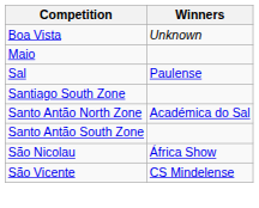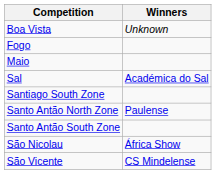 <table class="wikitable">
 <tr>
 <th>Competition</th>
 <th>Winners</th>
 </tr>
 <tr>
 <td><a href='#'>Boa Vista</a></td>
 <td><em>Unknown</em></td>
 </tr>
 <tr>
+<td><a href='#'>Fogo</a></td>
+<td></td>
+</tr>
+<tr>
 <td><a href='#'>Maio</a></td>
 <td></td>
 </tr>
 <tr>
 <td><a href='#'>Sal</a></td>
-<td><a href='#'>Paulense</a></td>
+<td><a href='#'>Académica do Sal</a></td>
 </tr>
 <tr>
 <td><a href='#'>Santiago South Zone</a></td>
 <td></td>
 </tr>
 <tr>
 <td><a href='#'>Santo Antão North Zone</a></td>
-<td><a href='#'>Académica do Sal</a></td>
+<td><a href='#'>Paulense</a></td>
 </tr>
 <tr>
 <td><a href='#'>Santo Antão South Zone</a></td>
 <td></td>
 </tr>
 <tr>
 <td><a href='#'>São Nicolau</a></td>
 <td><a href='#'>África Show</a></td>
 </tr>
 <tr>
 <td><a href='#'>São Vicente</a></td>
 <td><a href='#'>CS Mindelense</a></td>
 </tr>
 </table>
